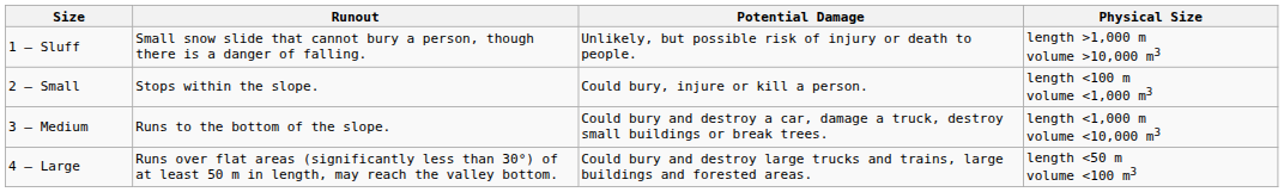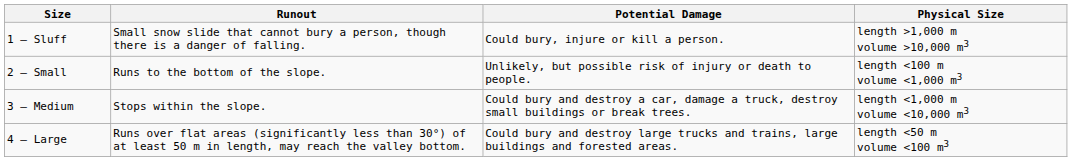 <table class="wikitable">
 <tr>
 <th style="width:10%;">Size</th>
 <th style="width:35%;">Runout</th>
 <th style="width:35%;">Potential Damage</th>
 <th style="width:20%;">Physical Size</th>
 </tr>
 <tr>
 <td>1 – Sluff</td>
 <td>Small snow slide that cannot bury a person, though there is a danger of falling.</td>
-<td>Unlikely, but possible risk of injury or death to people.</td>
+<td>Could bury, injure or kill a person.</td>
 <td>length >1,000 m <br>volume >10,000 m<sup>3</sup></td>
 </tr>
 <tr>
 <td>2 – Small</td>
-<td>Stops within the slope.</td>
-<td>Could bury, injure or kill a person.</td>
+<td>Runs to the bottom of the slope.</td>
+<td>Unlikely, but possible risk of injury or death to people.</td>
 <td>length <100 m <br>volume <1,000 m<sup>3</sup></td>
 </tr>
 <tr>
 <td>3 – Medium</td>
-<td>Runs to the bottom of the slope.</td>
+<td>Stops within the slope.</td>
 <td>Could bury and destroy a car, damage a truck, destroy small buildings or break trees.</td>
 <td>length <1,000 m <br>volume <10,000 m<sup>3</sup></td>
 </tr>
 <tr>
 <td>4 – Large</td>
 <td>Runs over flat areas (significantly less than 30°) of at least 50 m in length, may reach the valley bottom.</td>
 <td>Could bury and destroy large trucks and trains, large buildings and forested areas.</td>
 <td>length <50 m <br>volume <100 m<sup>3</sup></td>
 </tr>
 </table>
